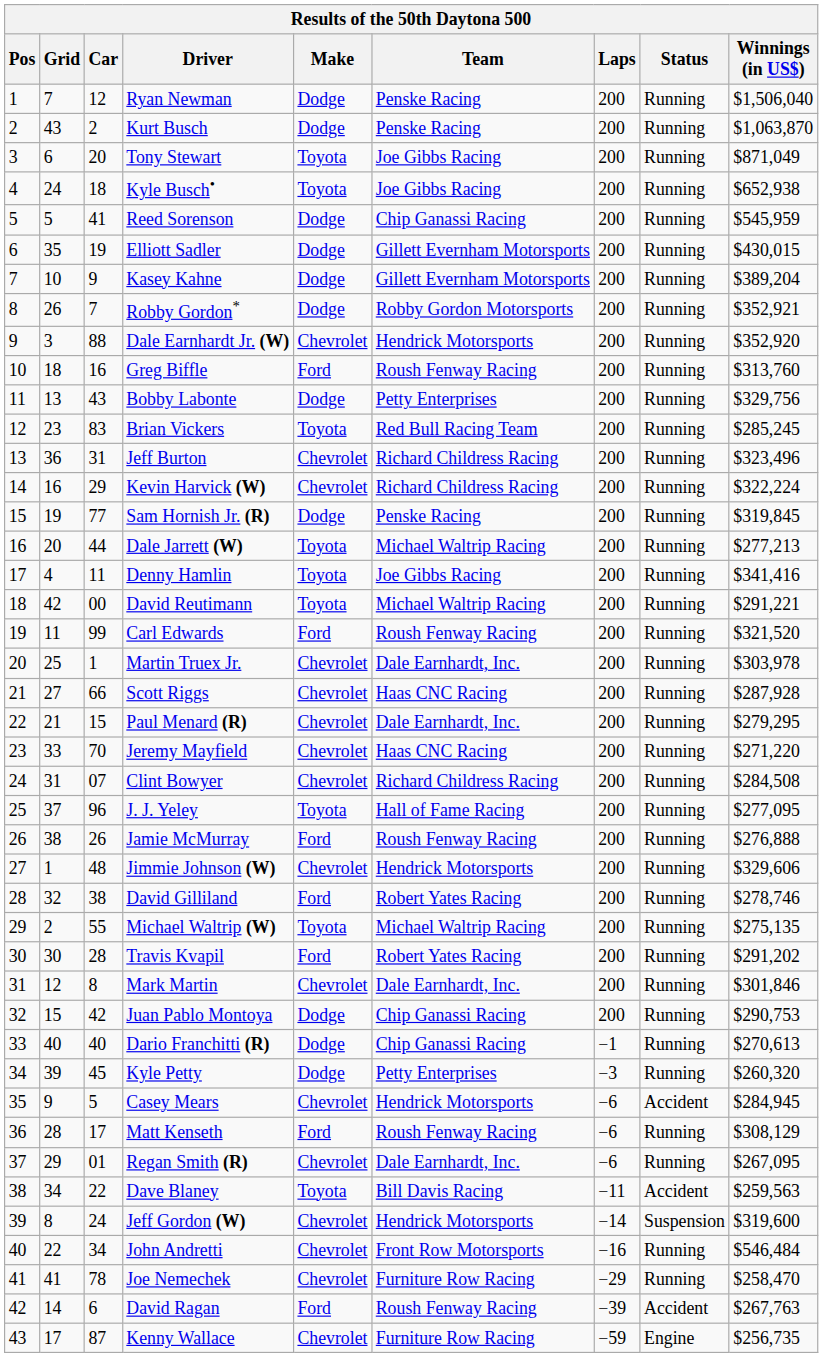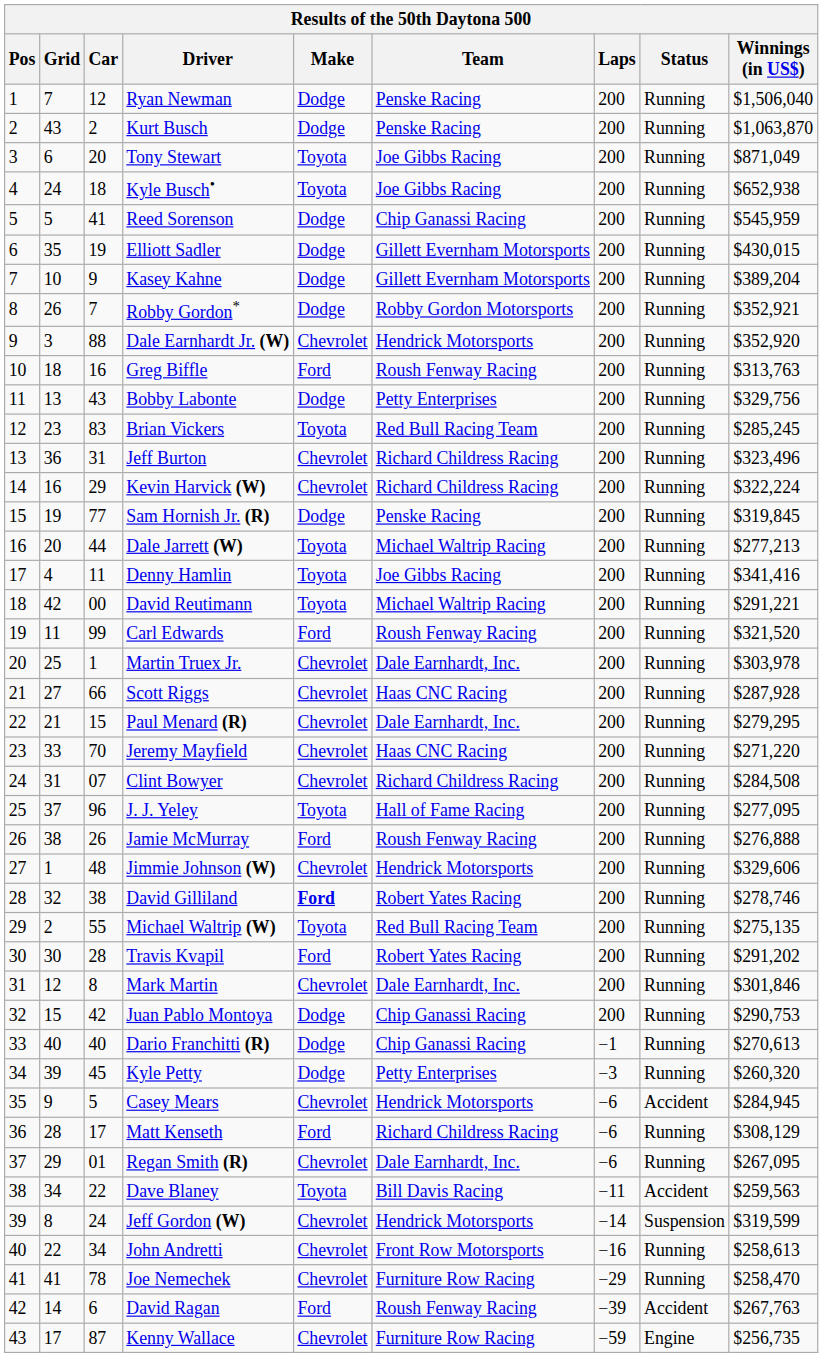 <table class="wikitable sortable" style="font-size: 95%;">
 <tr>
 <th colspan=9>Results of the 50th Daytona 500</th>
 </tr>
 <tr>
 <th>Pos</th>
 <th>Grid</th>
 <th>Car</th>
 <th>Driver</th>
 <th>Make</th>
 <th>Team</th>
 <th>Laps</th>
 <th>Status</th>
 <th>Winnings<br>(in <a href='#'>US$</a>)</th>
 </tr>
 <tr>
 <td>1</td>
 <td>7</td>
 <td>12</td>
 <td><a href='#'>Ryan Newman</a></td>
 <td><a href='#'>Dodge</a></td>
 <td><a href='#'>Penske Racing</a></td>
 <td>200</td>
 <td>Running</td>
 <td>$1,506,040</td>
 </tr>
 <tr>
 <td>2</td>
 <td>43</td>
 <td>2</td>
 <td><a href='#'>Kurt Busch</a></td>
 <td><a href='#'>Dodge</a></td>
 <td><a href='#'>Penske Racing</a></td>
 <td>200</td>
 <td>Running</td>
 <td>$1,063,870</td>
 </tr>
 <tr>
 <td>3</td>
 <td>6</td>
 <td>20</td>
 <td><a href='#'>Tony Stewart</a></td>
 <td><a href='#'>Toyota</a></td>
 <td><a href='#'>Joe Gibbs Racing</a></td>
 <td>200</td>
 <td>Running</td>
 <td>$871,049</td>
 </tr>
 <tr>
 <td>4</td>
 <td>24</td>
 <td>18</td>
 <td><a href='#'>Kyle Busch</a><sup>•</sup></td>
 <td><a href='#'>Toyota</a></td>
 <td><a href='#'>Joe Gibbs Racing</a></td>
 <td>200</td>
 <td>Running</td>
 <td>$652,938</td>
 </tr>
 <tr>
 <td>5</td>
 <td>5</td>
 <td>41</td>
 <td><a href='#'>Reed Sorenson</a></td>
 <td><a href='#'>Dodge</a></td>
 <td><a href='#'>Chip Ganassi Racing</a></td>
 <td>200</td>
 <td>Running</td>
 <td>$545,959</td>
 </tr>
 <tr>
 <td>6</td>
 <td>35</td>
 <td>19</td>
 <td><a href='#'>Elliott Sadler</a></td>
 <td><a href='#'>Dodge</a></td>
 <td><a href='#'>Gillett Evernham Motorsports</a></td>
 <td>200</td>
 <td>Running</td>
 <td>$430,015</td>
 </tr>
 <tr>
 <td>7</td>
 <td>10</td>
 <td>9</td>
 <td><a href='#'>Kasey Kahne</a></td>
 <td><a href='#'>Dodge</a></td>
 <td><a href='#'>Gillett Evernham Motorsports</a></td>
 <td>200</td>
 <td>Running</td>
 <td>$389,204</td>
 </tr>
 <tr>
 <td>8</td>
 <td>26</td>
 <td>7</td>
 <td><a href='#'>Robby Gordon</a><sup>*</sup></td>
 <td><a href='#'>Dodge</a></td>
 <td><a href='#'>Robby Gordon Motorsports</a></td>
 <td>200</td>
 <td>Running</td>
 <td>$352,921</td>
 </tr>
 <tr>
 <td>9</td>
 <td>3</td>
 <td>88</td>
 <td><a href='#'>Dale Earnhardt Jr.</a> <strong>(W)</strong></td>
 <td><a href='#'>Chevrolet</a></td>
 <td><a href='#'>Hendrick Motorsports</a></td>
 <td>200</td>
 <td>Running</td>
 <td>$352,920</td>
 </tr>
 <tr>
 <td>10</td>
 <td>18</td>
 <td>16</td>
 <td><a href='#'>Greg Biffle</a></td>
 <td><a href='#'>Ford</a></td>
 <td><a href='#'>Roush Fenway Racing</a></td>
 <td>200</td>
 <td>Running</td>
-<td>$313,760</td>
+<td>$313,763</td>
 </tr>
 <tr>
 <td>11</td>
 <td>13</td>
 <td>43</td>
 <td><a href='#'>Bobby Labonte</a></td>
 <td><a href='#'>Dodge</a></td>
 <td><a href='#'>Petty Enterprises</a></td>
 <td>200</td>
 <td>Running</td>
 <td>$329,756</td>
 </tr>
 <tr>
 <td>12</td>
 <td>23</td>
 <td>83</td>
 <td><a href='#'>Brian Vickers</a></td>
 <td><a href='#'>Toyota</a></td>
 <td><a href='#'>Red Bull Racing Team</a></td>
 <td>200</td>
 <td>Running</td>
 <td>$285,245</td>
 </tr>
 <tr>
 <td>13</td>
 <td>36</td>
 <td>31</td>
 <td><a href='#'>Jeff Burton</a></td>
 <td><a href='#'>Chevrolet</a></td>
 <td><a href='#'>Richard Childress Racing</a></td>
 <td>200</td>
 <td>Running</td>
 <td>$323,496</td>
 </tr>
 <tr>
 <td>14</td>
 <td>16</td>
 <td>29</td>
 <td><a href='#'>Kevin Harvick</a> <strong>(W)</strong></td>
 <td><a href='#'>Chevrolet</a></td>
 <td><a href='#'>Richard Childress Racing</a></td>
 <td>200</td>
 <td>Running</td>
 <td>$322,224</td>
 </tr>
 <tr>
 <td>15</td>
 <td>19</td>
 <td>77</td>
 <td><a href='#'>Sam Hornish Jr.</a> <strong>(R)</strong></td>
 <td><a href='#'>Dodge</a></td>
 <td><a href='#'>Penske Racing</a></td>
 <td>200</td>
 <td>Running</td>
 <td>$319,845</td>
 </tr>
 <tr>
 <td>16</td>
 <td>20</td>
 <td>44</td>
 <td><a href='#'>Dale Jarrett</a> <strong>(W)</strong></td>
 <td><a href='#'>Toyota</a></td>
 <td><a href='#'>Michael Waltrip Racing</a></td>
 <td>200</td>
 <td>Running</td>
 <td>$277,213</td>
 </tr>
 <tr>
 <td>17</td>
 <td>4</td>
 <td>11</td>
 <td><a href='#'>Denny Hamlin</a></td>
 <td><a href='#'>Toyota</a></td>
 <td><a href='#'>Joe Gibbs Racing</a></td>
 <td>200</td>
 <td>Running</td>
 <td>$341,416</td>
 </tr>
 <tr>
 <td>18</td>
 <td>42</td>
 <td>00</td>
 <td><a href='#'>David Reutimann</a></td>
 <td><a href='#'>Toyota</a></td>
 <td><a href='#'>Michael Waltrip Racing</a></td>
 <td>200</td>
 <td>Running</td>
 <td>$291,221</td>
 </tr>
 <tr>
 <td>19</td>
 <td>11</td>
 <td>99</td>
 <td><a href='#'>Carl Edwards</a></td>
 <td><a href='#'>Ford</a></td>
 <td><a href='#'>Roush Fenway Racing</a></td>
 <td>200</td>
 <td>Running</td>
 <td>$321,520</td>
 </tr>
 <tr>
 <td>20</td>
 <td>25</td>
 <td>1</td>
 <td><a href='#'>Martin Truex Jr.</a></td>
 <td><a href='#'>Chevrolet</a></td>
 <td><a href='#'>Dale Earnhardt, Inc.</a></td>
 <td>200</td>
 <td>Running</td>
 <td>$303,978</td>
 </tr>
 <tr>
 <td>21</td>
 <td>27</td>
 <td>66</td>
 <td><a href='#'>Scott Riggs</a></td>
 <td><a href='#'>Chevrolet</a></td>
 <td><a href='#'>Haas CNC Racing</a></td>
 <td>200</td>
 <td>Running</td>
 <td>$287,928</td>
 </tr>
 <tr>
 <td>22</td>
 <td>21</td>
 <td>15</td>
 <td><a href='#'>Paul Menard</a> <strong>(R)</strong></td>
 <td><a href='#'>Chevrolet</a></td>
 <td><a href='#'>Dale Earnhardt, Inc.</a></td>
 <td>200</td>
 <td>Running</td>
 <td>$279,295</td>
 </tr>
 <tr>
 <td>23</td>
 <td>33</td>
 <td>70</td>
 <td><a href='#'>Jeremy Mayfield</a></td>
 <td><a href='#'>Chevrolet</a></td>
 <td><a href='#'>Haas CNC Racing</a></td>
 <td>200</td>
 <td>Running</td>
 <td>$271,220</td>
 </tr>
 <tr>
 <td>24</td>
 <td>31</td>
 <td>07</td>
 <td><a href='#'>Clint Bowyer</a></td>
 <td><a href='#'>Chevrolet</a></td>
 <td><a href='#'>Richard Childress Racing</a></td>
 <td>200</td>
 <td>Running</td>
 <td>$284,508</td>
 </tr>
 <tr>
 <td>25</td>
 <td>37</td>
 <td>96</td>
 <td><a href='#'>J. J. Yeley</a></td>
 <td><a href='#'>Toyota</a></td>
 <td><a href='#'>Hall of Fame Racing</a></td>
 <td>200</td>
 <td>Running</td>
 <td>$277,095</td>
 </tr>
 <tr>
 <td>26</td>
 <td>38</td>
 <td>26</td>
 <td><a href='#'>Jamie McMurray</a></td>
 <td><a href='#'>Ford</a></td>
 <td><a href='#'>Roush Fenway Racing</a></td>
 <td>200</td>
 <td>Running</td>
 <td>$276,888</td>
 </tr>
 <tr>
 <td>27</td>
 <td>1</td>
 <td>48</td>
 <td><a href='#'>Jimmie Johnson</a> <strong>(W)</strong></td>
 <td><a href='#'>Chevrolet</a></td>
 <td><a href='#'>Hendrick Motorsports</a></td>
 <td>200</td>
 <td>Running</td>
 <td>$329,606</td>
 </tr>
 <tr>
 <td>28</td>
 <td>32</td>
 <td>38</td>
 <td><a href='#'>David Gilliland</a></td>
-<td><a href='#'>Ford</a></td>
+<td><strong><a href='#'>Ford</a></strong></td>
 <td><a href='#'>Robert Yates Racing</a></td>
 <td>200</td>
 <td>Running</td>
 <td>$278,746</td>
 </tr>
 <tr>
 <td>29</td>
 <td>2</td>
 <td>55</td>
 <td><a href='#'>Michael Waltrip</a> <strong>(W)</strong></td>
 <td><a href='#'>Toyota</a></td>
-<td><a href='#'>Michael Waltrip Racing</a></td>
+<td><a href='#'>Red Bull Racing Team</a></td>
 <td>200</td>
 <td>Running</td>
 <td>$275,135</td>
 </tr>
 <tr>
 <td>30</td>
 <td>30</td>
 <td>28</td>
 <td><a href='#'>Travis Kvapil</a></td>
 <td><a href='#'>Ford</a></td>
 <td><a href='#'>Robert Yates Racing</a></td>
 <td>200</td>
 <td>Running</td>
 <td>$291,202</td>
 </tr>
 <tr>
 <td>31</td>
 <td>12</td>
 <td>8</td>
 <td><a href='#'>Mark Martin</a></td>
 <td><a href='#'>Chevrolet</a></td>
 <td><a href='#'>Dale Earnhardt, Inc.</a></td>
 <td>200</td>
 <td>Running</td>
 <td>$301,846</td>
 </tr>
 <tr>
 <td>32</td>
 <td>15</td>
 <td>42</td>
 <td><a href='#'>Juan Pablo Montoya</a></td>
 <td><a href='#'>Dodge</a></td>
 <td><a href='#'>Chip Ganassi Racing</a></td>
 <td>200</td>
 <td>Running</td>
 <td>$290,753</td>
 </tr>
 <tr>
 <td>33</td>
 <td>40</td>
 <td>40</td>
 <td><a href='#'>Dario Franchitti</a> <strong>(R)</strong></td>
 <td><a href='#'>Dodge</a></td>
 <td><a href='#'>Chip Ganassi Racing</a></td>
 <td>−1</td>
 <td>Running</td>
 <td>$270,613</td>
 </tr>
 <tr>
 <td>34</td>
 <td>39</td>
 <td>45</td>
 <td><a href='#'>Kyle Petty</a></td>
 <td><a href='#'>Dodge</a></td>
 <td><a href='#'>Petty Enterprises</a></td>
 <td>−3</td>
 <td>Running</td>
 <td>$260,320</td>
 </tr>
 <tr>
 <td>35</td>
 <td>9</td>
 <td>5</td>
 <td><a href='#'>Casey Mears</a></td>
 <td><a href='#'>Chevrolet</a></td>
 <td><a href='#'>Hendrick Motorsports</a></td>
 <td>−6</td>
 <td>Accident</td>
 <td>$284,945</td>
 </tr>
 <tr>
 <td>36</td>
 <td>28</td>
 <td>17</td>
 <td><a href='#'>Matt Kenseth</a></td>
 <td><a href='#'>Ford</a></td>
-<td><a href='#'>Roush Fenway Racing</a></td>
+<td><a href='#'>Richard Childress Racing</a></td>
 <td>−6</td>
 <td>Running</td>
 <td>$308,129</td>
 </tr>
 <tr>
 <td>37</td>
 <td>29</td>
 <td>01</td>
 <td><a href='#'>Regan Smith</a> <strong>(R)</strong></td>
 <td><a href='#'>Chevrolet</a></td>
 <td><a href='#'>Dale Earnhardt, Inc.</a></td>
 <td>−6</td>
 <td>Running</td>
 <td>$267,095</td>
 </tr>
 <tr>
 <td>38</td>
 <td>34</td>
 <td>22</td>
 <td><a href='#'>Dave Blaney</a></td>
 <td><a href='#'>Toyota</a></td>
 <td><a href='#'>Bill Davis Racing</a></td>
 <td>−11</td>
 <td>Accident</td>
 <td>$259,563</td>
 </tr>
 <tr>
 <td>39</td>
 <td>8</td>
 <td>24</td>
 <td><a href='#'>Jeff Gordon</a> <strong>(W)</strong></td>
 <td><a href='#'>Chevrolet</a></td>
 <td><a href='#'>Hendrick Motorsports</a></td>
 <td>−14</td>
 <td>Suspension</td>
-<td>$319,600</td>
+<td>$319,599</td>
 </tr>
 <tr>
 <td>40</td>
 <td>22</td>
 <td>34</td>
 <td><a href='#'>John Andretti</a></td>
 <td><a href='#'>Chevrolet</a></td>
 <td><a href='#'>Front Row Motorsports</a></td>
 <td>−16</td>
 <td>Running</td>
-<td>$546,484</td>
+<td>$258,613</td>
 </tr>
 <tr>
 <td>41</td>
 <td>41</td>
 <td>78</td>
 <td><a href='#'>Joe Nemechek</a></td>
 <td><a href='#'>Chevrolet</a></td>
 <td><a href='#'>Furniture Row Racing</a></td>
 <td>−29</td>
 <td>Running</td>
 <td>$258,470</td>
 </tr>
 <tr>
 <td>42</td>
 <td>14</td>
 <td>6</td>
 <td><a href='#'>David Ragan</a></td>
 <td><a href='#'>Ford</a></td>
 <td><a href='#'>Roush Fenway Racing</a></td>
 <td>−39</td>
 <td>Accident</td>
 <td>$267,763</td>
 </tr>
 <tr>
 <td>43</td>
 <td>17</td>
 <td>87</td>
 <td><a href='#'>Kenny Wallace</a></td>
 <td><a href='#'>Chevrolet</a></td>
 <td><a href='#'>Furniture Row Racing</a></td>
 <td>−59</td>
 <td>Engine</td>
 <td>$256,735</td>
 </tr>
 </table>
